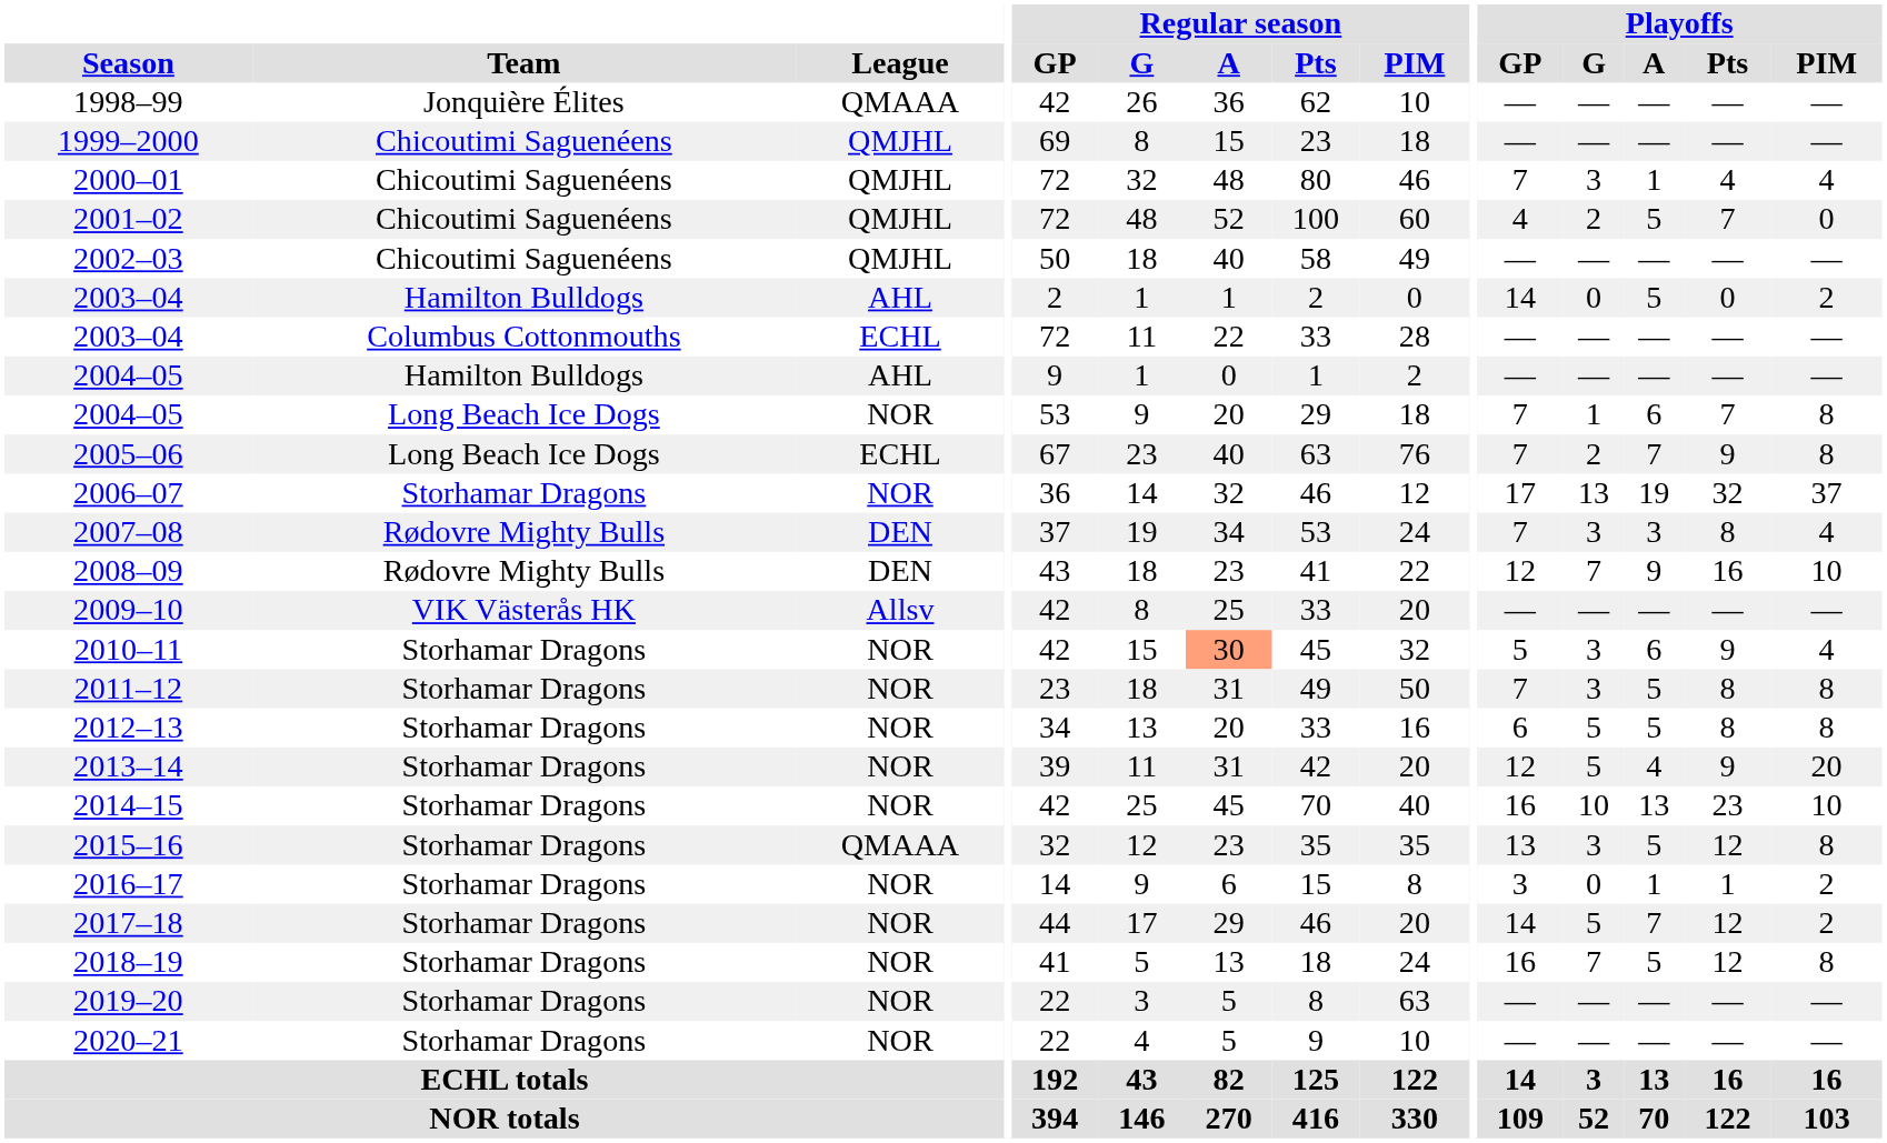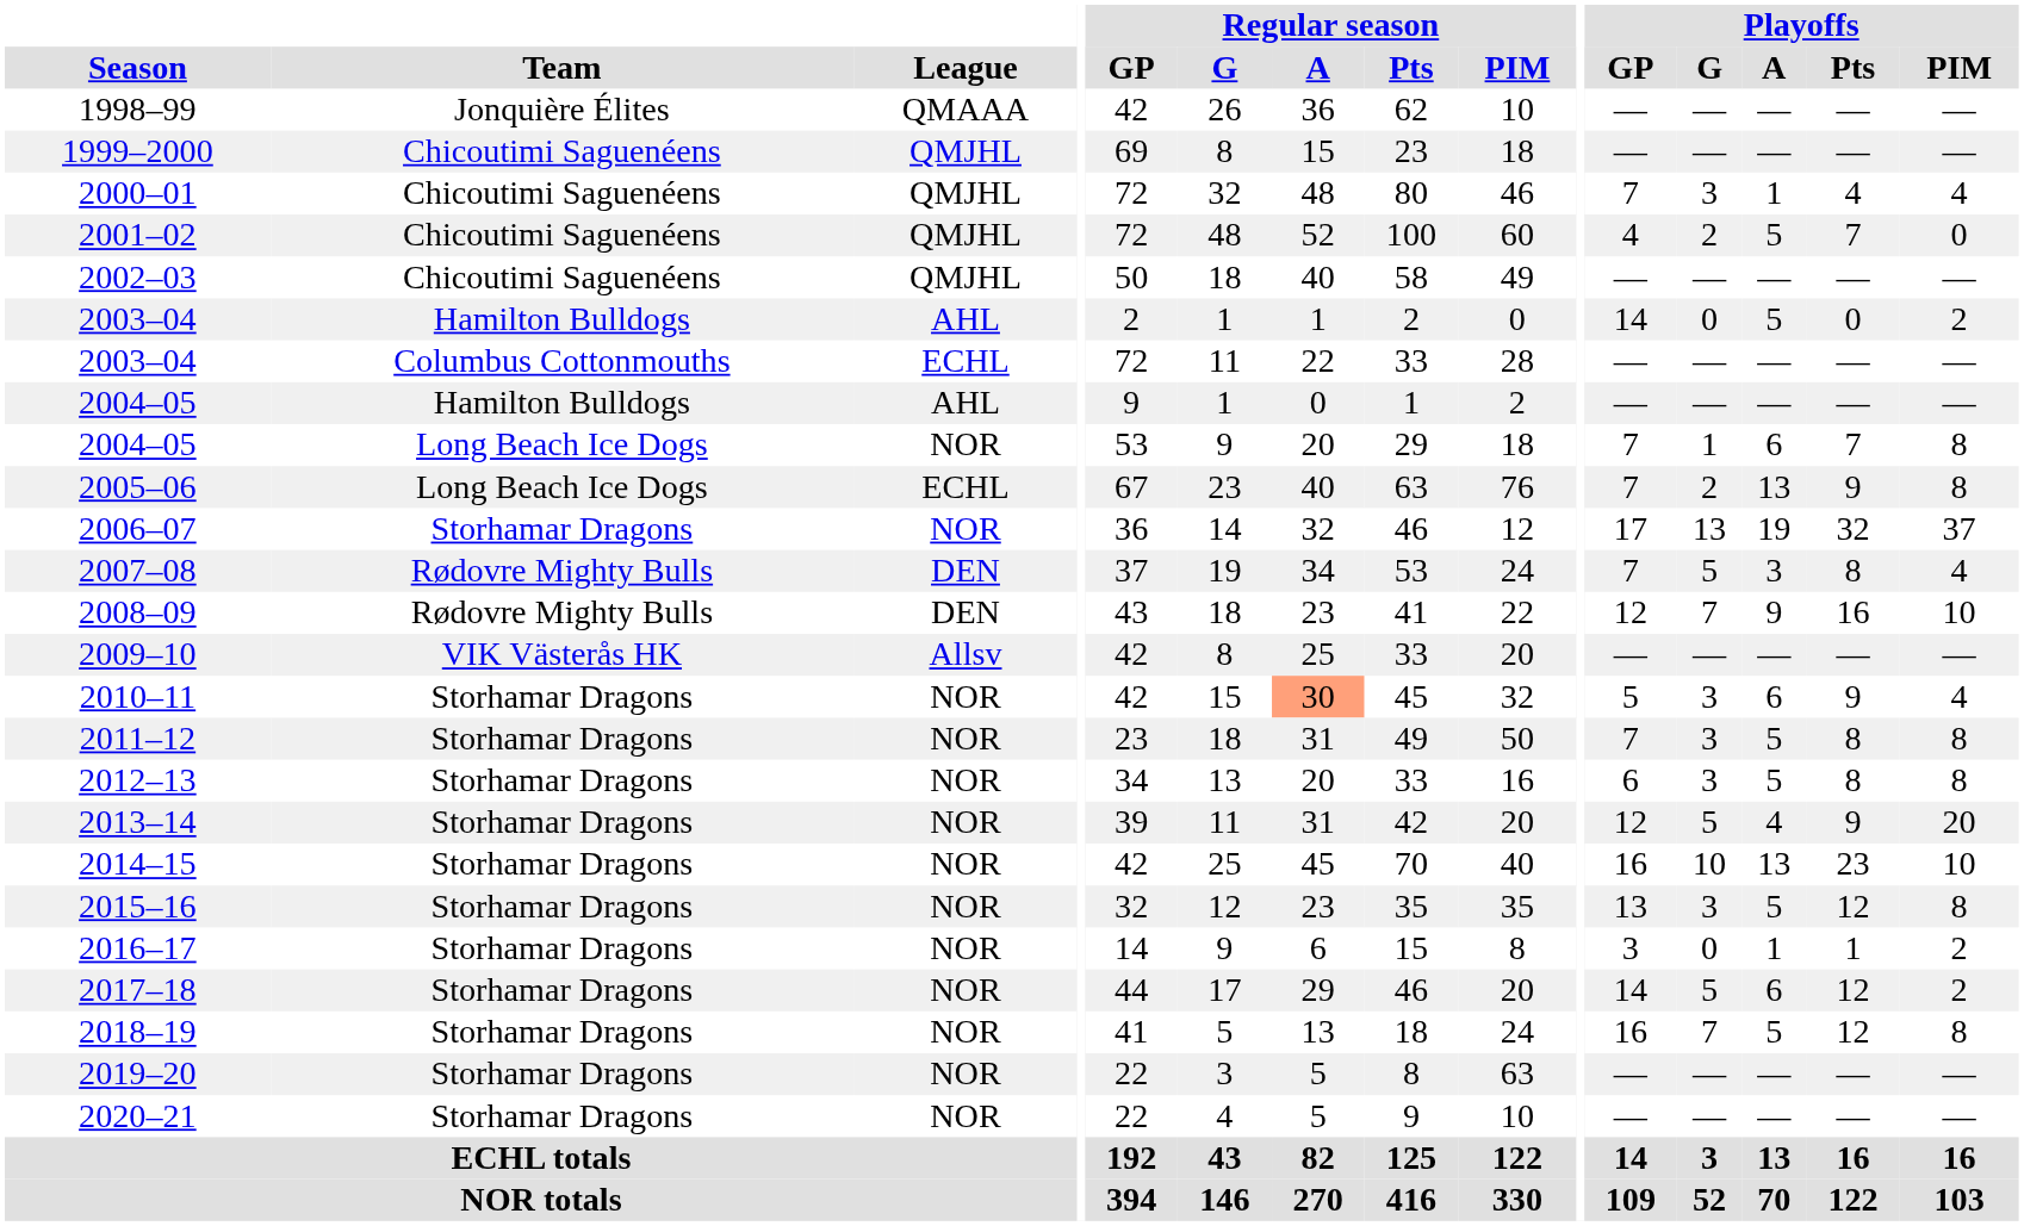 <table border="0" cellpadding="1" cellspacing="0" style="text-align:center; width:60em">
 <tr bgcolor="#e0e0e0">
 <th colspan="3" bgcolor="#ffffff"></th>
 <th rowspan="99" bgcolor="#ffffff"></th>
 <th colspan="5"><a href='#'>Regular season</a></th>
 <th rowspan="99" bgcolor="#ffffff"></th>
 <th colspan="5"><a href='#'>Playoffs</a></th>
 </tr>
 <tr bgcolor="#e0e0e0">
 <th><a href='#'>Season</a></th>
 <th>Team</th>
 <th>League</th>
 <th>GP</th>
 <th><a href='#'>G</a></th>
 <th><a href='#'>A</a></th>
 <th><a href='#'>Pts</a></th>
 <th><a href='#'>PIM</a></th>
 <th>GP</th>
 <th>G</th>
 <th>A</th>
 <th>Pts</th>
 <th>PIM</th>
 </tr>
 <tr>
 <td>1998–99</td>
 <td>Jonquière Élites</td>
 <td>QMAAA</td>
 <td>42</td>
 <td>26</td>
 <td>36</td>
 <td>62</td>
 <td>10</td>
 <td>—</td>
 <td>—</td>
 <td>—</td>
 <td>—</td>
 <td>—</td>
 </tr>
 <tr bgcolor="#f0f0f0">
 <td><a href='#'>1999–2000</a></td>
 <td><a href='#'>Chicoutimi Saguenéens</a></td>
 <td><a href='#'>QMJHL</a></td>
 <td>69</td>
 <td>8</td>
 <td>15</td>
 <td>23</td>
 <td>18</td>
 <td>—</td>
 <td>—</td>
 <td>—</td>
 <td>—</td>
 <td>—</td>
 </tr>
 <tr>
 <td><a href='#'>2000–01</a></td>
 <td>Chicoutimi Saguenéens</td>
 <td>QMJHL</td>
 <td>72</td>
 <td>32</td>
 <td>48</td>
 <td>80</td>
 <td>46</td>
 <td>7</td>
 <td>3</td>
 <td>1</td>
 <td>4</td>
 <td>4</td>
 </tr>
 <tr bgcolor="#f0f0f0">
 <td><a href='#'>2001–02</a></td>
 <td>Chicoutimi Saguenéens</td>
 <td>QMJHL</td>
 <td>72</td>
 <td>48</td>
 <td>52</td>
 <td>100</td>
 <td>60</td>
 <td>4</td>
 <td>2</td>
 <td>5</td>
 <td>7</td>
 <td>0</td>
 </tr>
 <tr>
 <td><a href='#'>2002–03</a></td>
 <td>Chicoutimi Saguenéens</td>
 <td>QMJHL</td>
 <td>50</td>
 <td>18</td>
 <td>40</td>
 <td>58</td>
 <td>49</td>
 <td>—</td>
 <td>—</td>
 <td>—</td>
 <td>—</td>
 <td>—</td>
 </tr>
 <tr bgcolor="#f0f0f0">
 <td><a href='#'>2003–04</a></td>
 <td><a href='#'>Hamilton Bulldogs</a></td>
 <td><a href='#'>AHL</a></td>
 <td>2</td>
 <td>1</td>
 <td>1</td>
 <td>2</td>
 <td>0</td>
 <td>14</td>
 <td>0</td>
 <td>5</td>
 <td>0</td>
 <td>2</td>
 </tr>
 <tr>
 <td><a href='#'>2003–04</a></td>
 <td><a href='#'>Columbus Cottonmouths</a></td>
 <td><a href='#'>ECHL</a></td>
 <td>72</td>
 <td>11</td>
 <td>22</td>
 <td>33</td>
 <td>28</td>
 <td>—</td>
 <td>—</td>
 <td>—</td>
 <td>—</td>
 <td>—</td>
 </tr>
 <tr bgcolor="#f0f0f0">
 <td><a href='#'>2004–05</a></td>
 <td>Hamilton Bulldogs</td>
 <td>AHL</td>
 <td>9</td>
 <td>1</td>
 <td>0</td>
 <td>1</td>
 <td>2</td>
 <td>—</td>
 <td>—</td>
 <td>—</td>
 <td>—</td>
 <td>—</td>
 </tr>
 <tr>
 <td><a href='#'>2004–05</a></td>
 <td><a href='#'>Long Beach Ice Dogs</a></td>
 <td>NOR</td>
 <td>53</td>
 <td>9</td>
 <td>20</td>
 <td>29</td>
 <td>18</td>
 <td>7</td>
 <td>1</td>
 <td>6</td>
 <td>7</td>
 <td>8</td>
 </tr>
 <tr bgcolor="#f0f0f0">
 <td><a href='#'>2005–06</a></td>
 <td>Long Beach Ice Dogs</td>
 <td>ECHL</td>
 <td>67</td>
 <td>23</td>
 <td>40</td>
 <td>63</td>
 <td>76</td>
 <td>7</td>
 <td>2</td>
-<td>7</td>
+<td>13</td>
 <td>9</td>
 <td>8</td>
 </tr>
 <tr>
 <td><a href='#'>2006–07</a></td>
 <td><a href='#'>Storhamar Dragons</a></td>
 <td><a href='#'>NOR</a></td>
 <td>36</td>
 <td>14</td>
 <td>32</td>
 <td>46</td>
 <td>12</td>
 <td>17</td>
 <td>13</td>
 <td>19</td>
 <td>32</td>
 <td>37</td>
 </tr>
 <tr bgcolor="#f0f0f0">
 <td><a href='#'>2007–08</a></td>
 <td><a href='#'>Rødovre Mighty Bulls</a></td>
 <td><a href='#'>DEN</a></td>
 <td>37</td>
 <td>19</td>
 <td>34</td>
 <td>53</td>
 <td>24</td>
 <td>7</td>
-<td>3</td>
+<td>5</td>
 <td>3</td>
 <td>8</td>
 <td>4</td>
 </tr>
 <tr>
 <td><a href='#'>2008–09</a></td>
 <td>Rødovre Mighty Bulls</td>
 <td>DEN</td>
 <td>43</td>
 <td>18</td>
 <td>23</td>
 <td>41</td>
 <td>22</td>
 <td>12</td>
 <td>7</td>
 <td>9</td>
 <td>16</td>
 <td>10</td>
 </tr>
 <tr bgcolor="#f0f0f0">
 <td><a href='#'>2009–10</a></td>
 <td><a href='#'>VIK Västerås HK</a></td>
 <td><a href='#'>Allsv</a></td>
 <td>42</td>
 <td>8</td>
 <td>25</td>
 <td>33</td>
 <td>20</td>
 <td>—</td>
 <td>—</td>
 <td>—</td>
 <td>—</td>
 <td>—</td>
 </tr>
 <tr>
 <td><a href='#'>2010–11</a></td>
 <td>Storhamar Dragons</td>
 <td>NOR</td>
 <td>42</td>
 <td>15</td>
 <td style="background: lightsalmon;">30</td>
 <td>45</td>
 <td>32</td>
 <td>5</td>
 <td>3</td>
 <td>6</td>
 <td>9</td>
 <td>4</td>
 </tr>
 <tr bgcolor="#f0f0f0">
 <td><a href='#'>2011–12</a></td>
 <td>Storhamar Dragons</td>
 <td>NOR</td>
 <td>23</td>
 <td>18</td>
 <td>31</td>
 <td>49</td>
 <td>50</td>
 <td>7</td>
 <td>3</td>
 <td>5</td>
 <td>8</td>
 <td>8</td>
 </tr>
 <tr>
 <td><a href='#'>2012–13</a></td>
 <td>Storhamar Dragons</td>
 <td>NOR</td>
 <td>34</td>
 <td>13</td>
 <td>20</td>
 <td>33</td>
 <td>16</td>
 <td>6</td>
-<td>5</td>
+<td>3</td>
 <td>5</td>
 <td>8</td>
 <td>8</td>
 </tr>
 <tr bgcolor="#f0f0f0">
 <td><a href='#'>2013–14</a></td>
 <td>Storhamar Dragons</td>
 <td>NOR</td>
 <td>39</td>
 <td>11</td>
 <td>31</td>
 <td>42</td>
 <td>20</td>
 <td>12</td>
 <td>5</td>
 <td>4</td>
 <td>9</td>
 <td>20</td>
 </tr>
 <tr>
 <td><a href='#'>2014–15</a></td>
 <td>Storhamar Dragons</td>
 <td>NOR</td>
 <td>42</td>
 <td>25</td>
 <td>45</td>
 <td>70</td>
 <td>40</td>
 <td>16</td>
 <td>10</td>
 <td>13</td>
 <td>23</td>
 <td>10</td>
 </tr>
 <tr bgcolor="#f0f0f0">
 <td><a href='#'>2015–16</a></td>
 <td>Storhamar Dragons</td>
-<td>QMAAA</td>
+<td>NOR</td>
 <td>32</td>
 <td>12</td>
 <td>23</td>
 <td>35</td>
 <td>35</td>
 <td>13</td>
 <td>3</td>
 <td>5</td>
 <td>12</td>
 <td>8</td>
 </tr>
 <tr>
 <td><a href='#'>2016–17</a></td>
 <td>Storhamar Dragons</td>
 <td>NOR</td>
 <td>14</td>
 <td>9</td>
 <td>6</td>
 <td>15</td>
 <td>8</td>
 <td>3</td>
 <td>0</td>
 <td>1</td>
 <td>1</td>
 <td>2</td>
 </tr>
 <tr bgcolor="#f0f0f0">
 <td><a href='#'>2017–18</a></td>
 <td>Storhamar Dragons</td>
 <td>NOR</td>
 <td>44</td>
 <td>17</td>
 <td>29</td>
 <td>46</td>
 <td>20</td>
 <td>14</td>
 <td>5</td>
-<td>7</td>
+<td>6</td>
 <td>12</td>
 <td>2</td>
 </tr>
 <tr>
 <td><a href='#'>2018–19</a></td>
 <td>Storhamar Dragons</td>
 <td>NOR</td>
 <td>41</td>
 <td>5</td>
 <td>13</td>
 <td>18</td>
 <td>24</td>
 <td>16</td>
 <td>7</td>
 <td>5</td>
 <td>12</td>
 <td>8</td>
 </tr>
 <tr bgcolor="#f0f0f0">
 <td><a href='#'>2019–20</a></td>
 <td>Storhamar Dragons</td>
 <td>NOR</td>
 <td>22</td>
 <td>3</td>
 <td>5</td>
 <td>8</td>
 <td>63</td>
 <td>—</td>
 <td>—</td>
 <td>—</td>
 <td>—</td>
 <td>—</td>
 </tr>
 <tr>
 <td><a href='#'>2020–21</a></td>
 <td>Storhamar Dragons</td>
 <td>NOR</td>
 <td>22</td>
 <td>4</td>
 <td>5</td>
 <td>9</td>
 <td>10</td>
 <td>—</td>
 <td>—</td>
 <td>—</td>
 <td>—</td>
 <td>—</td>
 </tr>
 <tr bgcolor="#e0e0e0">
 <th colspan=3>ECHL totals</th>
 <th>192</th>
 <th>43</th>
 <th>82</th>
 <th>125</th>
 <th>122</th>
 <th>14</th>
 <th>3</th>
 <th>13</th>
 <th>16</th>
 <th>16</th>
 </tr>
 <tr bgcolor="#e0e0e0">
 <th colspan=3>NOR totals</th>
 <th>394</th>
 <th>146</th>
 <th>270</th>
 <th>416</th>
 <th>330</th>
 <th>109</th>
 <th>52</th>
 <th>70</th>
 <th>122</th>
 <th>103</th>
 </tr>
 </table>
